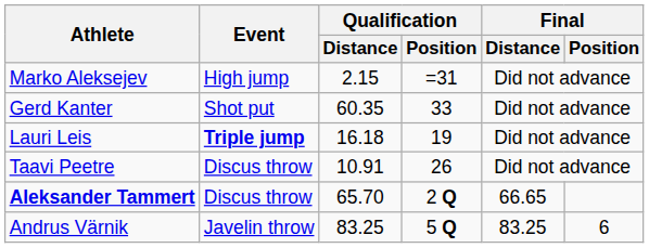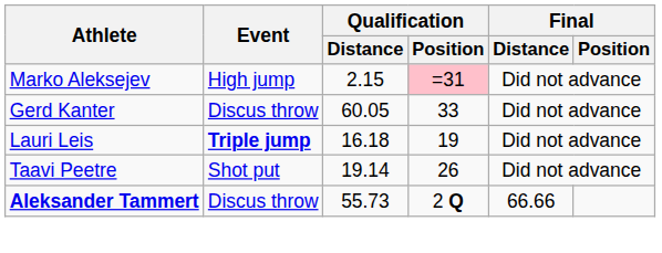 <table class="wikitable" style="font-size:90%;">
 <tr>
 <th rowspan="2">Athlete</th>
 <th rowspan="2">Event</th>
 <th colspan="2">Qualification</th>
 <th colspan="2">Final</th>
 </tr>
 <tr style="font-size:95%">
 <th>Distance</th>
 <th>Position</th>
 <th>Distance</th>
 <th>Position</th>
 </tr>
 <tr align=center>
 <td align=left><a href='#'>Marko Aleksejev</a></td>
 <td align=left><a href='#'>High jump</a></td>
 <td>2.15</td>
-<td>=31</td>
+<td style="background: pink;">=31</td>
 <td colspan=2>Did not advance</td>
 </tr>
 <tr align=center>
 <td align=left><a href='#'>Gerd Kanter</a></td>
-<td align=left><a href='#'>Shot put</a></td>
-<td>60.35</td>
+<td align=left><a href='#'>Discus throw</a></td>
+<td>60.05</td>
 <td>33</td>
 <td colspan=2>Did not advance</td>
 </tr>
 <tr align=center>
 <td align=left><a href='#'>Lauri Leis</a></td>
 <td align=left><strong><a href='#'>Triple jump</a></strong></td>
 <td>16.18</td>
 <td>19</td>
 <td colspan=2>Did not advance</td>
 </tr>
 <tr align=center>
 <td align=left><a href='#'>Taavi Peetre</a></td>
-<td align=left><a href='#'>Discus throw</a></td>
-<td>10.91</td>
+<td align=left><a href='#'>Shot put</a></td>
+<td>19.14</td>
 <td>26</td>
 <td colspan=2>Did not advance</td>
 </tr>
 <tr align=center>
 <td align=left><strong><a href='#'>Aleksander Tammert</a></strong></td>
 <td align=left><a href='#'>Discus throw</a></td>
-<td>65.70</td>
+<td>55.73</td>
 <td>2 <strong>Q</strong></td>
-<td>66.65</td>
+<td>66.66</td>
 <td></td>
 </tr>
-<tr align=center>
-<td align=left><a href='#'>Andrus Värnik</a></td>
-<td align=left><a href='#'>Javelin throw</a></td>
-<td>83.25</td>
-<td>5 <strong>Q</strong></td>
-<td>83.25</td>
-<td>6</td>
-</tr>
 </table>
